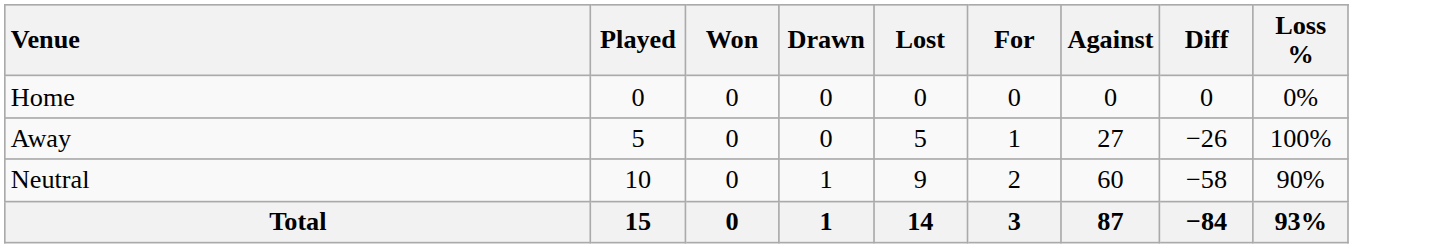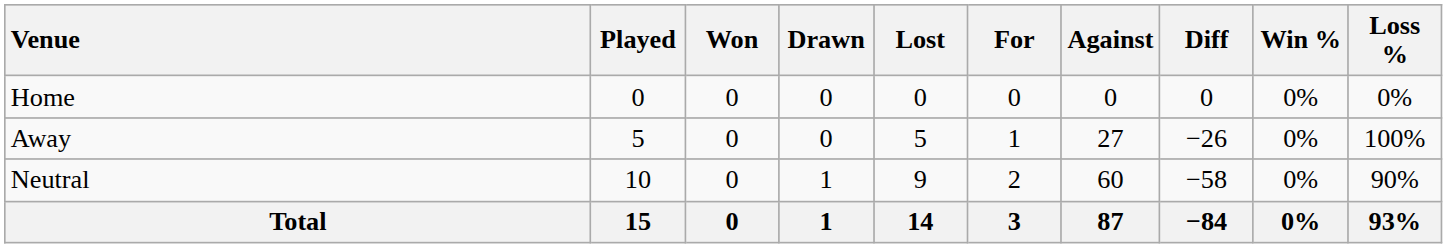 <table class="wikitable sortable" style="text-align:center;">
 <tr>
 <th style="width:350px; text-align:left;">Venue</th>
 <th style="width:50px;">Played</th>
 <th style="width:50px;">Won</th>
 <th style="width:50px;">Drawn</th>
 <th style="width:50px;">Lost</th>
 <th style="width:50px;">For</th>
 <th style="width:50px;">Against</th>
 <th style="width:50px;">Diff</th>
+<th style="width:50px;">Win %</th>
 <th style="width:50px;">Loss %</th>
 </tr>
 <tr>
 <td align=left>Home</td>
 <td>0</td>
 <td>0</td>
 <td>0</td>
 <td>0</td>
 <td>0</td>
 <td>0</td>
 <td>0</td>
 <td>0%</td>
+<td>0%</td>
 </tr>
 <tr>
 <td align=left>Away</td>
 <td>5</td>
 <td>0</td>
 <td>0</td>
 <td>5</td>
 <td>1</td>
 <td>27</td>
 <td>−26</td>
+<td>0%</td>
 <td>100%</td>
 </tr>
 <tr>
 <td align=left>Neutral</td>
 <td>10</td>
 <td>0</td>
 <td>1</td>
 <td>9</td>
 <td>2</td>
 <td>60</td>
 <td>−58</td>
+<td>0%</td>
 <td>90%</td>
 </tr>
 <tr>
 <th>Total</th>
 <th>15</th>
 <th>0</th>
 <th>1</th>
 <th>14</th>
 <th>3</th>
 <th>87</th>
 <th>−84</th>
+<th>0%</th>
 <th>93%</th>
 </tr>
 </table>
